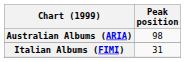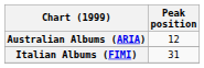 <table class="wikitable sortable plainrowheaders" style="text-align:center">
 <tr>
 <th scope="col">Chart (1999)</th>
 <th scope="col">Peak<br>position</th>
 </tr>
 <tr>
 <th scope="row">Australian Albums (<a href='#'>ARIA</a>)</th>
-<td>98</td>
+<td>12</td>
 </tr>
 <tr>
 </tr>
 <tr>
 </tr>
 <tr>
 </tr>
 <tr>
 </tr>
 <tr>
 </tr>
 <tr>
 </tr>
 <tr>
 <th scope="row">Italian Albums (<a href='#'>FIMI</a>)</th>
 <td>31</td>
 </tr>
 <tr>
 </tr>
 <tr>
 </tr>
 <tr>
 </tr>
 <tr>
 </tr>
 <tr>
 </tr>
 <tr>
 </tr>
 </table>
